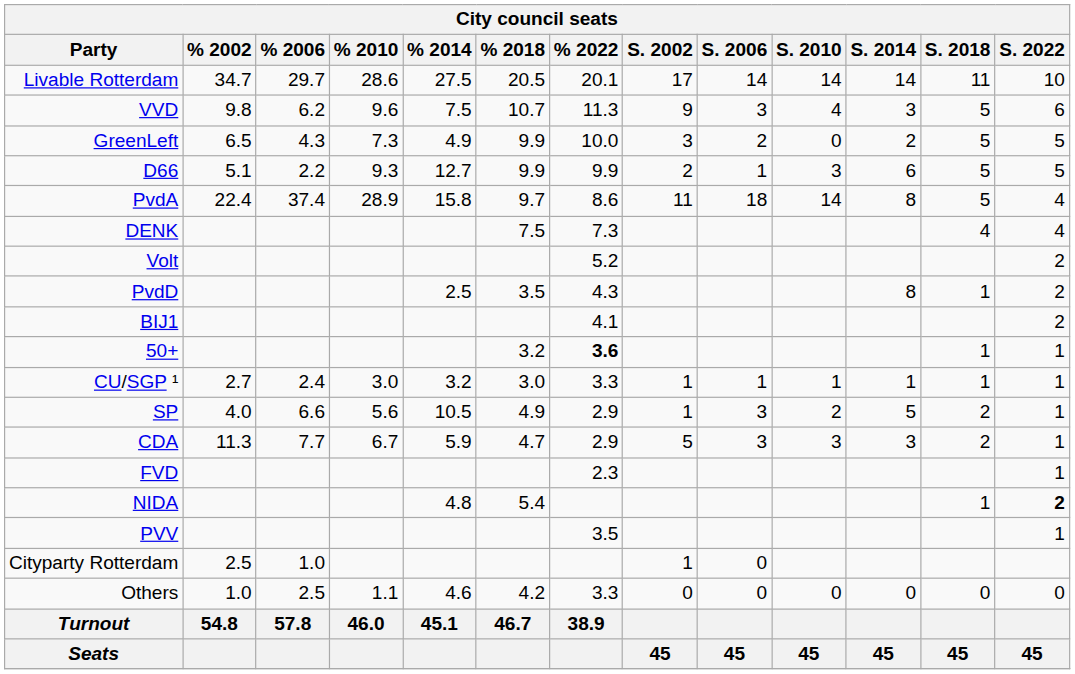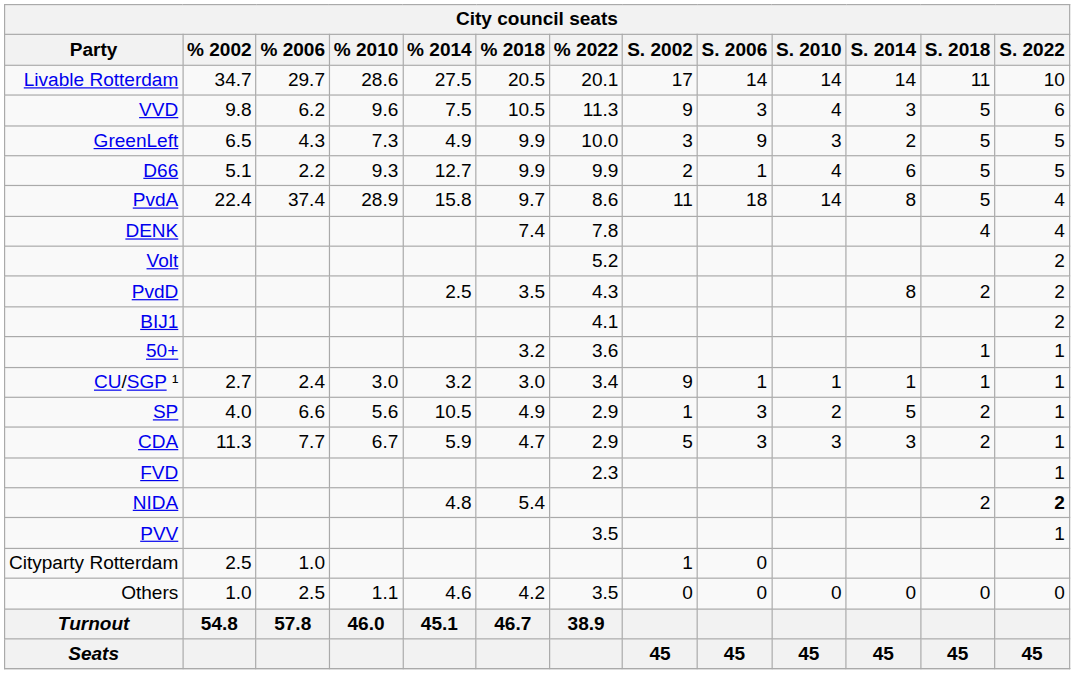 <table class="wikitable mw-collapsible autocollapse sortable" style="text-align:right">
 <tr>
 <th colspan="13">City council seats</th>
 </tr>
 <tr>
 <th>Party</th>
 <th>% 2002</th>
 <th>% 2006</th>
 <th>% 2010</th>
 <th>% 2014</th>
 <th>% 2018</th>
 <th>% 2022</th>
 <th>S. 2002</th>
 <th>S. 2006</th>
 <th>S. 2010</th>
 <th>S. 2014</th>
 <th>S. 2018</th>
 <th>S. 2022</th>
 </tr>
 <tr>
 <td><a href='#'>Livable Rotterdam</a></td>
 <td>34.7</td>
 <td>29.7</td>
 <td>28.6</td>
 <td>27.5</td>
 <td>20.5</td>
 <td>20.1</td>
 <td>17</td>
 <td>14</td>
 <td>14</td>
 <td>14</td>
 <td>11</td>
 <td>10</td>
 </tr>
 <tr>
 <td><a href='#'>VVD</a></td>
 <td>9.8</td>
 <td>6.2</td>
 <td>9.6</td>
 <td>7.5</td>
-<td>10.7</td>
+<td>10.5</td>
 <td>11.3</td>
 <td>9</td>
 <td>3</td>
 <td>4</td>
 <td>3</td>
 <td>5</td>
 <td>6</td>
 </tr>
 <tr>
 <td><a href='#'>GreenLeft</a></td>
 <td>6.5</td>
 <td>4.3</td>
 <td>7.3</td>
 <td>4.9</td>
 <td>9.9</td>
 <td>10.0</td>
 <td>3</td>
-<td>2</td>
-<td>0</td>
+<td>9</td>
+<td>3</td>
 <td>2</td>
 <td>5</td>
 <td>5</td>
 </tr>
 <tr>
 <td><a href='#'>D66</a></td>
 <td>5.1</td>
 <td>2.2</td>
 <td>9.3</td>
 <td>12.7</td>
 <td>9.9</td>
 <td>9.9</td>
 <td>2</td>
 <td>1</td>
-<td>3</td>
+<td>4</td>
 <td>6</td>
 <td>5</td>
 <td>5</td>
 </tr>
 <tr>
 <td><a href='#'>PvdA</a></td>
 <td>22.4</td>
 <td>37.4</td>
 <td>28.9</td>
 <td>15.8</td>
 <td>9.7</td>
 <td>8.6</td>
 <td>11</td>
 <td>18</td>
 <td>14</td>
 <td>8</td>
 <td>5</td>
 <td>4</td>
 </tr>
 <tr>
 <td><a href='#'>DENK</a></td>
 <td></td>
 <td></td>
 <td></td>
 <td></td>
-<td>7.5</td>
-<td>7.3</td>
+<td>7.4</td>
+<td>7.8</td>
 <td></td>
 <td></td>
 <td></td>
 <td></td>
 <td>4</td>
 <td>4</td>
 </tr>
 <tr>
 <td><a href='#'>Volt</a></td>
 <td></td>
 <td></td>
 <td></td>
 <td></td>
 <td></td>
 <td>5.2</td>
 <td></td>
 <td></td>
 <td></td>
 <td></td>
 <td></td>
 <td>2</td>
 </tr>
 <tr>
 <td><a href='#'>PvdD</a></td>
 <td></td>
 <td></td>
 <td></td>
 <td>2.5</td>
 <td>3.5</td>
 <td>4.3</td>
 <td></td>
 <td></td>
 <td></td>
 <td>8</td>
-<td>1</td>
+<td>2</td>
 <td>2</td>
 </tr>
 <tr>
 <td><a href='#'>BIJ1</a></td>
 <td></td>
 <td></td>
 <td></td>
 <td></td>
 <td></td>
 <td>4.1</td>
 <td></td>
 <td></td>
 <td></td>
 <td></td>
 <td></td>
 <td>2</td>
 </tr>
 <tr>
 <td><a href='#'>50+</a></td>
 <td></td>
 <td></td>
 <td></td>
 <td></td>
 <td>3.2</td>
-<td><strong>3.6</strong></td>
+<td>3.6</td>
 <td></td>
 <td></td>
 <td></td>
 <td></td>
 <td>1</td>
 <td>1</td>
 </tr>
 <tr>
 <td><a href='#'>CU</a>/<a href='#'>SGP</a> ¹</td>
 <td>2.7</td>
 <td>2.4</td>
 <td>3.0</td>
 <td>3.2</td>
 <td>3.0</td>
-<td>3.3</td>
-<td>1</td>
+<td>3.4</td>
+<td>9</td>
 <td>1</td>
 <td>1</td>
 <td>1</td>
 <td>1</td>
 <td>1</td>
 </tr>
 <tr>
 <td><a href='#'>SP</a></td>
 <td>4.0</td>
 <td>6.6</td>
 <td>5.6</td>
 <td>10.5</td>
 <td>4.9</td>
 <td>2.9</td>
 <td>1</td>
 <td>3</td>
 <td>2</td>
 <td>5</td>
 <td>2</td>
 <td>1</td>
 </tr>
 <tr>
 <td><a href='#'>CDA</a></td>
 <td>11.3</td>
 <td>7.7</td>
 <td>6.7</td>
 <td>5.9</td>
 <td>4.7</td>
 <td>2.9</td>
 <td>5</td>
 <td>3</td>
 <td>3</td>
 <td>3</td>
 <td>2</td>
 <td>1</td>
 </tr>
 <tr>
 <td><a href='#'>FVD</a></td>
 <td></td>
 <td></td>
 <td></td>
 <td></td>
 <td></td>
 <td>2.3</td>
 <td></td>
 <td></td>
 <td></td>
 <td></td>
 <td></td>
 <td>1</td>
 </tr>
 <tr>
 <td><a href='#'>NIDA</a></td>
 <td></td>
 <td></td>
 <td></td>
 <td>4.8</td>
 <td>5.4</td>
 <td></td>
 <td></td>
 <td></td>
 <td></td>
 <td></td>
-<td>1</td>
+<td>2</td>
 <td><strong>2</strong></td>
 </tr>
 <tr>
 <td><a href='#'>PVV</a></td>
 <td></td>
 <td></td>
 <td></td>
 <td></td>
 <td></td>
 <td>3.5</td>
 <td></td>
 <td></td>
 <td></td>
 <td></td>
 <td></td>
 <td>1</td>
 </tr>
 <tr>
 <td>Cityparty Rotterdam</td>
 <td>2.5</td>
 <td>1.0</td>
 <td></td>
 <td></td>
 <td></td>
 <td></td>
 <td>1</td>
 <td>0</td>
 <td></td>
 <td></td>
 <td></td>
 <td></td>
 </tr>
 <tr>
 <td>Others</td>
 <td>1.0</td>
 <td>2.5</td>
 <td>1.1</td>
 <td>4.6</td>
 <td>4.2</td>
-<td>3.3</td>
+<td>3.5</td>
 <td>0</td>
 <td>0</td>
 <td>0</td>
 <td>0</td>
 <td>0</td>
 <td>0</td>
 </tr>
 <tr>
 <th><em>Turnout</em></th>
 <th>54.8</th>
 <th>57.8</th>
 <th>46.0</th>
 <th>45.1</th>
 <th>46.7</th>
 <th>38.9</th>
 <th></th>
 <th></th>
 <th></th>
 <th></th>
 <th></th>
 <th></th>
 </tr>
 <tr>
 <th><em>Seats</em></th>
 <th></th>
 <th></th>
 <th></th>
 <th></th>
 <th></th>
 <th></th>
 <th>45</th>
 <th>45</th>
 <th>45</th>
 <th>45</th>
 <th>45</th>
 <th>45</th>
 </tr>
 <tr>
 </tr>
 </table>
